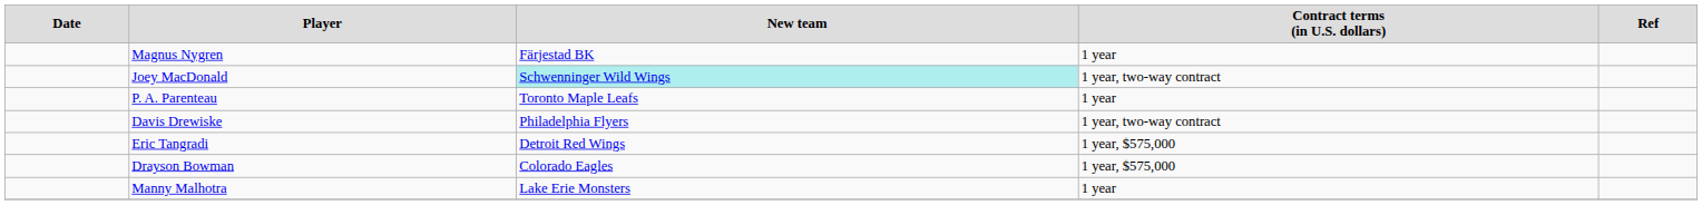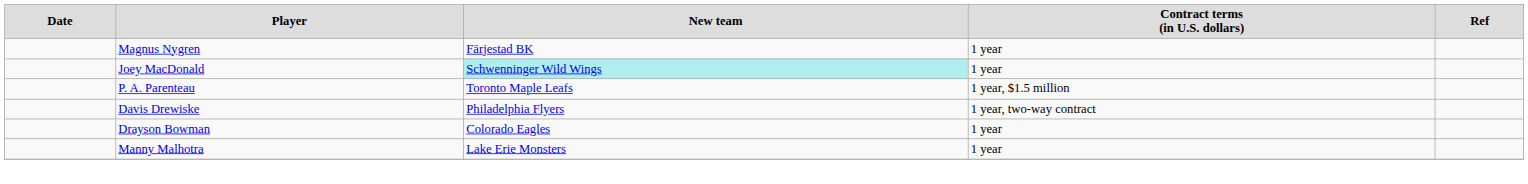 <table class="wikitable" width=97%>
 <tr align="center" bgcolor="#dddddd">
 <td><strong>Date</strong></td>
 <td><strong>Player</strong></td>
 <td><strong>New team</strong></td>
 <td><strong>Contract terms</strong><br><strong>(in U.S. dollars)</strong></td>
 <td><strong>Ref</strong></td>
 </tr>
 <tr>
 <td></td>
 <td><a href='#'>Magnus Nygren</a></td>
 <td><a href='#'>Färjestad BK</a></td>
 <td>1 year</td>
 <td></td>
 </tr>
 <tr>
 <td></td>
 <td><a href='#'>Joey MacDonald</a></td>
 <td style="background: paleturquoise;"><a href='#'>Schwenninger Wild Wings</a></td>
-<td>1 year, two-way contract</td>
+<td>1 year</td>
 <td></td>
 </tr>
 <tr>
 <td></td>
 <td><a href='#'>P. A. Parenteau</a></td>
 <td><a href='#'>Toronto Maple Leafs</a></td>
-<td>1 year</td>
+<td>1 year, $1.5 million</td>
 <td></td>
 </tr>
 <tr>
 <td></td>
 <td><a href='#'>Davis Drewiske</a></td>
 <td><a href='#'>Philadelphia Flyers</a></td>
 <td>1 year, two-way contract</td>
 <td></td>
 </tr>
 <tr>
 <td></td>
-<td><a href='#'>Eric Tangradi</a></td>
-<td><a href='#'>Detroit Red Wings</a></td>
-<td>1 year, $575,000</td>
-<td></td>
-</tr>
-<tr>
-<td></td>
 <td><a href='#'>Drayson Bowman</a></td>
 <td><a href='#'>Colorado Eagles</a></td>
-<td>1 year, $575,000</td>
+<td>1 year</td>
 <td></td>
 </tr>
 <tr>
 <td></td>
 <td><a href='#'>Manny Malhotra</a></td>
 <td><a href='#'>Lake Erie Monsters</a></td>
 <td>1 year</td>
 <td></td>
 </tr>
 <tr>
 </tr>
 </table>
